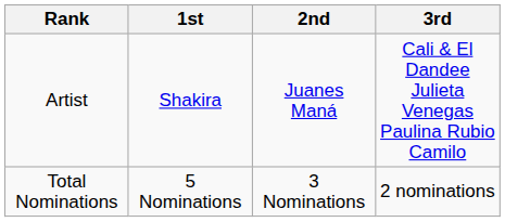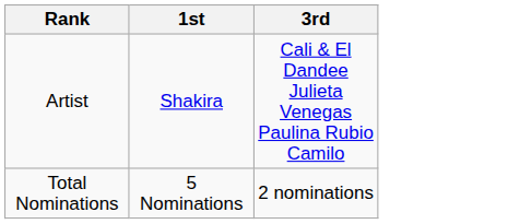 <table class="wikitable" border="1">
 <tr>
 <th width="100">Rank</th>
 <th width="100">1st</th>
-<th width="100">2nd</th>
 <th width="100">3rd</th>
 </tr>
 <tr align=center>
 <td>Artist</td>
 <td><a href='#'>Shakira</a></td>
-<td><a href='#'>Juanes</a><br><a href='#'>Maná</a></td>
 <td><a href='#'>Cali & El Dandee</a><br><a href='#'>Julieta Venegas</a><br><a href='#'>Paulina Rubio</a><br><a href='#'>Camilo</a></td>
 </tr>
 <tr align=center>
 <td>Total Nominations</td>
 <td>5 Nominations</td>
-<td>3 Nominations</td>
 <td>2 nominations</td>
 </tr>
 </table>
